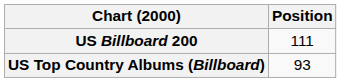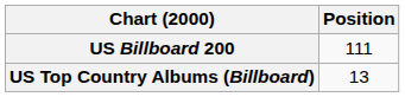 <table class="wikitable sortable plainrowheaders" style="text-align:center">
 <tr>
 <th scope="col">Chart (2000)</th>
 <th scope="col">Position</th>
 </tr>
 <tr>
 <th scope="row">US <em>Billboard</em> 200</th>
 <td>111</td>
 </tr>
 <tr>
 <th scope="row">US Top Country Albums (<em>Billboard</em>)</th>
-<td>93</td>
+<td>13</td>
 </tr>
 </table>
